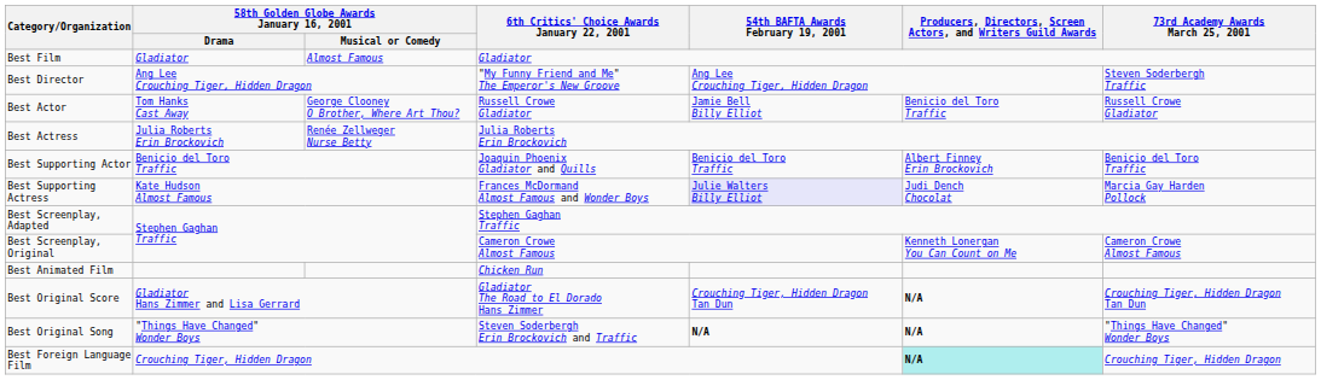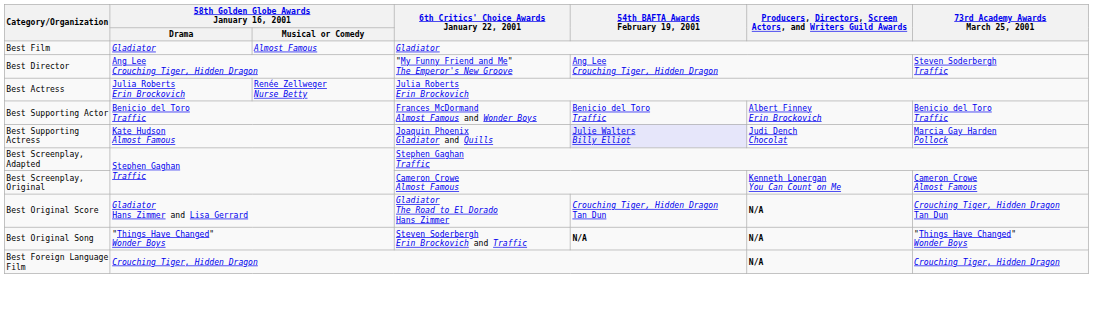 <table class="wikitable" style="font-size: 90%;">
 <tr>
 <th rowspan="2" style="width:20px;">Category/Organization</th>
 <th colspan="2" style="width:250px;"><a href='#'>58th Golden Globe Awards</a><br>January 16, 2001</th>
 <th rowspan="2" style="width:250px;"><a href='#'>6th Critics' Choice Awards</a><br>January 22, 2001</th>
 <th rowspan="2" style="width:250px;"><a href='#'>54th BAFTA Awards</a><br>February 19, 2001</th>
 <th rowspan="2"><a href='#'>Producers</a>, <a href='#'>Directors</a>, <a href='#'>Screen Actors</a>, and <a href='#'>Writers Guild Awards</a></th>
 <th rowspan="2" style="width:250px;"><a href='#'>73rd Academy Awards</a><br>March 25, 2001</th>
 </tr>
 <tr>
 <th width=200>Drama</th>
 <th style="width:200px;">Musical or Comedy</th>
 </tr>
 <tr>
 <td>Best Film</td>
 <td><em><a href='#'>Gladiator</a></em></td>
 <td><em><a href='#'>Almost Famous</a></em></td>
 <td colspan="4"><em><a href='#'>Gladiator</a></em></td>
 </tr>
 <tr>
 <td>Best Director</td>
 <td colspan=2><a href='#'>Ang Lee</a><br><em><a href='#'>Crouching Tiger, Hidden Dragon</a></em></td>
 <td>"<a href='#'>My Funny Friend and Me</a>"<br><em><a href='#'>The Emperor's New Groove</a></em></td>
 <td colspan=2><a href='#'>Ang Lee</a><br><em><a href='#'>Crouching Tiger, Hidden Dragon</a></em></td>
 <td><a href='#'>Steven Soderbergh</a><br><em><a href='#'>Traffic</a></em></td>
 </tr>
 <tr>
-<td>Best Actor</td>
-<td><a href='#'>Tom Hanks</a><br><em><a href='#'>Cast Away</a></em></td>
-<td><a href='#'>George Clooney</a><br><em><a href='#'>O Brother, Where Art Thou?</a></em></td>
-<td><a href='#'>Russell Crowe</a><br><em><a href='#'>Gladiator</a></em></td>
-<td><a href='#'>Jamie Bell</a><br><em><a href='#'>Billy Elliot</a></em></td>
-<td><a href='#'>Benicio del Toro</a><br><em><a href='#'>Traffic</a></em></td>
-<td><a href='#'>Russell Crowe</a><br><em><a href='#'>Gladiator</a></em></td>
-</tr>
-<tr>
 <td>Best Actress</td>
 <td><a href='#'>Julia Roberts</a><br><em><a href='#'>Erin Brockovich</a></em></td>
 <td><a href='#'>Renée Zellweger</a><br><em><a href='#'>Nurse Betty</a></em></td>
 <td colspan="4"><a href='#'>Julia Roberts</a><br><em><a href='#'>Erin Brockovich</a></em></td>
 </tr>
 <tr>
 <td>Best Supporting Actor</td>
 <td colspan="2"><a href='#'>Benicio del Toro</a><br><em><a href='#'>Traffic</a></em></td>
-<td><a href='#'>Joaquin Phoenix</a><br><em><a href='#'>Gladiator</a></em> and <em><a href='#'>Quills</a></em></td>
+<td><a href='#'>Frances McDormand</a><br><em><a href='#'>Almost Famous</a></em> and <em><a href='#'>Wonder Boys</a></em></td>
 <td><a href='#'>Benicio del Toro</a><br><em><a href='#'>Traffic</a></em></td>
 <td><a href='#'>Albert Finney</a><br><em><a href='#'>Erin Brockovich</a></em></td>
 <td><a href='#'>Benicio del Toro</a><br><em><a href='#'>Traffic</a></em></td>
 </tr>
 <tr>
 <td>Best Supporting Actress</td>
 <td colspan="2"><a href='#'>Kate Hudson</a><br><em><a href='#'>Almost Famous</a></em></td>
-<td><a href='#'>Frances McDormand</a><br><em><a href='#'>Almost Famous</a></em> and <em><a href='#'>Wonder Boys</a></em></td>
+<td><a href='#'>Joaquin Phoenix</a><br><em><a href='#'>Gladiator</a></em> and <em><a href='#'>Quills</a></em></td>
 <td style="background: lavender;"><a href='#'>Julie Walters</a><br><em><a href='#'>Billy Elliot</a></em></td>
 <td><a href='#'>Judi Dench</a><br><em><a href='#'>Chocolat</a></em></td>
 <td><a href='#'>Marcia Gay Harden</a><br><em><a href='#'>Pollock</a></em></td>
 </tr>
 <tr>
 <td>Best Screenplay, Adapted</td>
 <td rowspan="2" colspan="2"><a href='#'>Stephen Gaghan</a><br><em><a href='#'>Traffic</a></em></td>
 <td colspan="4"><a href='#'>Stephen Gaghan</a><br><em><a href='#'>Traffic</a></em></td>
 </tr>
 <tr>
 <td>Best Screenplay, Original</td>
 <td colspan="2"><a href='#'>Cameron Crowe</a><br><em><a href='#'>Almost Famous</a></em></td>
 <td><a href='#'>Kenneth Lonergan</a><br><em><a href='#'>You Can Count on Me</a></em></td>
 <td><a href='#'>Cameron Crowe</a><br><em><a href='#'>Almost Famous</a></em></td>
-</tr>
-<tr>
-<td>Best Animated Film</td>
-<td></td>
-<td></td>
-<td><em><a href='#'>Chicken Run</a></em></td>
-<td></td>
-<td></td>
-<td></td>
 </tr>
 <tr>
 <td>Best Original Score</td>
 <td colspan="2"><em><a href='#'>Gladiator</a></em><br><a href='#'>Hans Zimmer</a> and <a href='#'>Lisa Gerrard</a></td>
 <td><em><a href='#'>Gladiator</a></em><br><em><a href='#'>The Road to El Dorado</a></em><br><a href='#'>Hans Zimmer</a></td>
 <td><em><a href='#'>Crouching Tiger, Hidden Dragon</a></em><br><a href='#'>Tan Dun</a></td>
 <td><strong>N/A</strong></td>
 <td><em><a href='#'>Crouching Tiger, Hidden Dragon</a></em><br><a href='#'>Tan Dun</a></td>
 </tr>
 <tr>
 <td>Best Original Song</td>
 <td colspan="2">"<a href='#'>Things Have Changed</a>"<br><em><a href='#'>Wonder Boys</a></em></td>
 <td><a href='#'>Steven Soderbergh</a><br><em><a href='#'>Erin Brockovich</a></em> and <em><a href='#'>Traffic</a></em></td>
 <td><strong>N/A</strong></td>
 <td><strong>N/A</strong></td>
 <td>"<a href='#'>Things Have Changed</a>"<br><em><a href='#'>Wonder Boys</a></em></td>
 </tr>
 <tr>
 <td>Best Foreign Language Film</td>
 <td colspan="4"><em><a href='#'>Crouching Tiger, Hidden Dragon</a></em></td>
-<td style="background: paleturquoise;"><strong>N/A</strong></td>
+<td><strong>N/A</strong></td>
 <td><em><a href='#'>Crouching Tiger, Hidden Dragon</a></em></td>
 </tr>
 </table>
